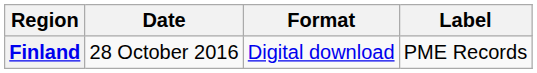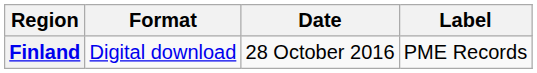 <table class="wikitable sortable plainrowheaders" style="text-align:center">
 <tr>
 <th>Region</th>
+<th>Format</th>
 <th>Date</th>
-<th>Format</th>
 <th>Label</th>
 </tr>
 <tr>
 <th scope="row"><a href='#'>Finland</a></th>
+<td><a href='#'>Digital download</a></td>
 <td>28 October 2016</td>
-<td><a href='#'>Digital download</a></td>
 <td>PME Records</td>
 </tr>
 </table>
